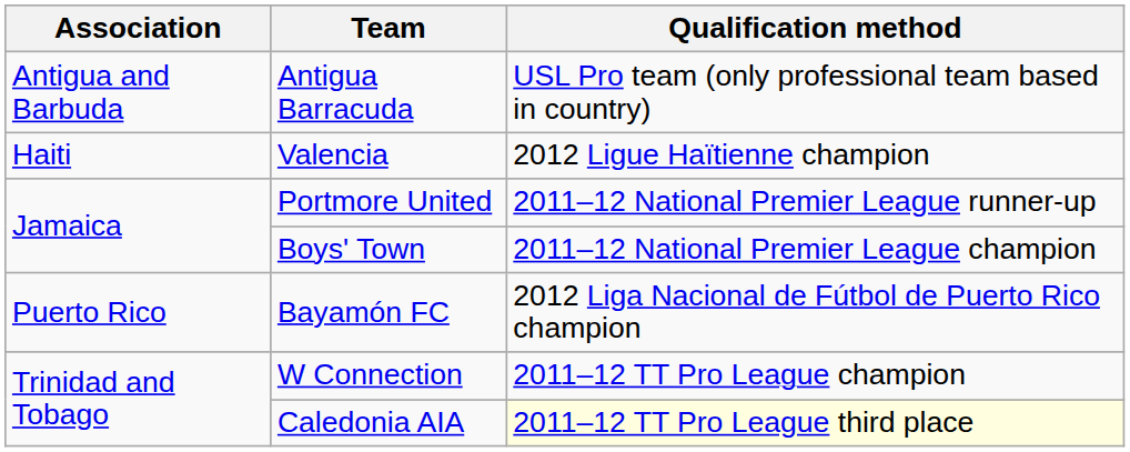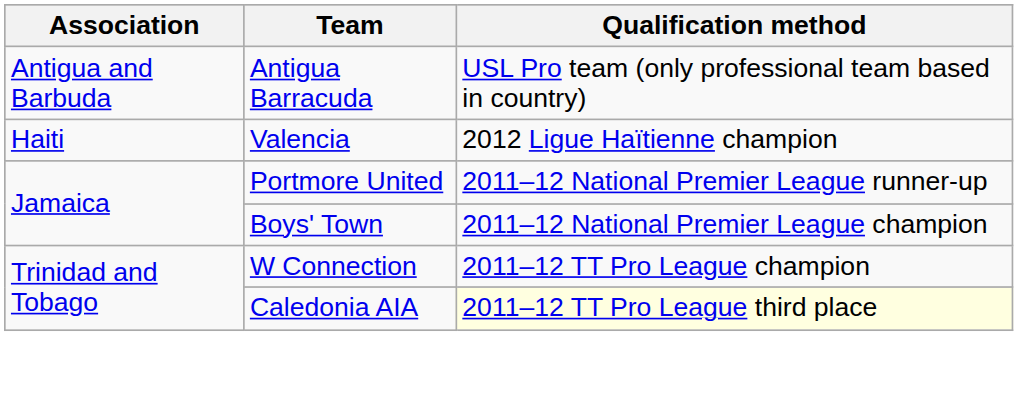 <table class="wikitable">
 <tr>
 <th>Association</th>
 <th>Team</th>
 <th>Qualification method</th>
 </tr>
 <tr>
 <td> <a href='#'>Antigua and Barbuda</a></td>
 <td><a href='#'>Antigua Barracuda</a></td>
 <td><a href='#'>USL Pro</a> team (only professional team based in country)</td>
 </tr>
 <tr>
 <td> <a href='#'>Haiti</a></td>
 <td><a href='#'>Valencia</a></td>
 <td>2012 <a href='#'>Ligue Haïtienne</a> champion</td>
 </tr>
 <tr>
 <td rowspan=2> <a href='#'>Jamaica</a></td>
 <td><a href='#'>Portmore United</a></td>
 <td><a href='#'>2011–12 National Premier League</a> runner-up</td>
 </tr>
 <tr>
 <td><a href='#'>Boys' Town</a></td>
 <td><a href='#'>2011–12 National Premier League</a> champion</td>
 </tr>
 <tr>
-<td> <a href='#'>Puerto Rico</a></td>
-<td><a href='#'>Bayamón FC</a></td>
-<td>2012 <a href='#'>Liga Nacional de Fútbol de Puerto Rico</a> champion</td>
-</tr>
-<tr>
 <td rowspan=2> <a href='#'>Trinidad and Tobago</a></td>
 <td><a href='#'>W Connection</a></td>
 <td><a href='#'>2011–12 TT Pro League</a> champion</td>
 </tr>
 <tr>
 <td><a href='#'>Caledonia AIA</a></td>
 <td style="background: lightyellow;"><a href='#'>2011–12 TT Pro League</a> third place</td>
 </tr>
 </table>
